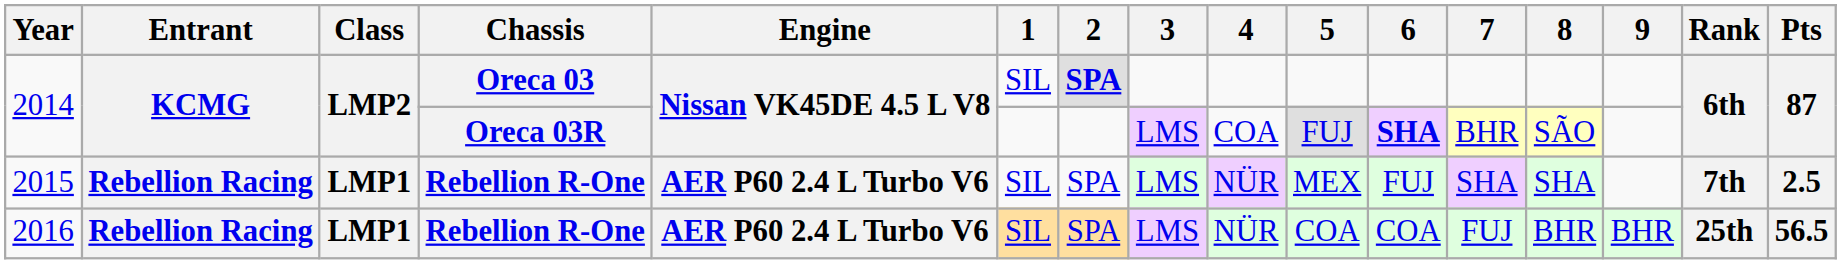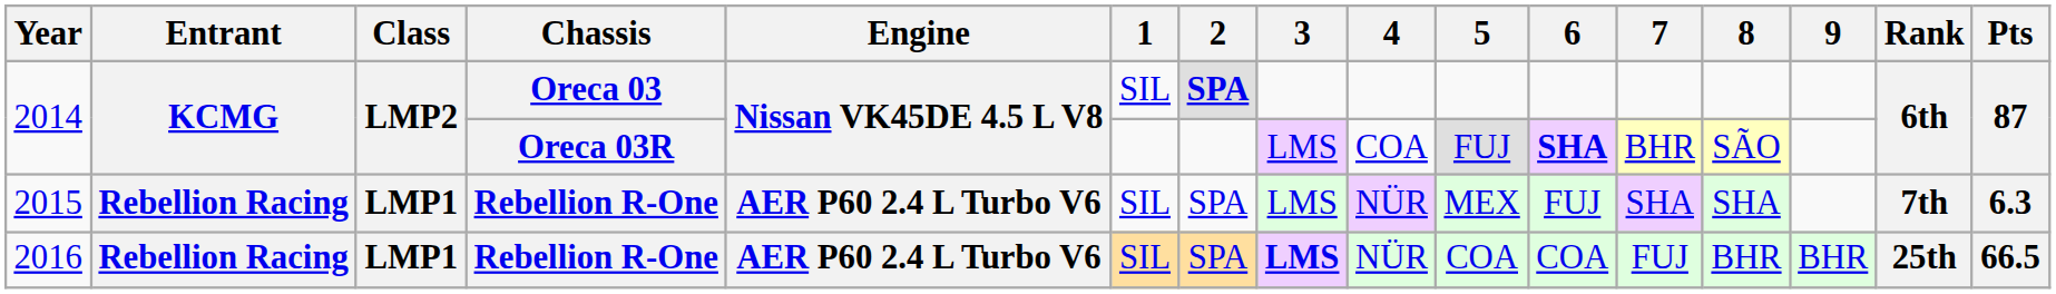 <table class="wikitable" style="text-align:center; font-size:85%">
 <tr>
 <th>Year</th>
 <th>Entrant</th>
 <th>Class</th>
 <th>Chassis</th>
 <th>Engine</th>
 <th>1</th>
 <th>2</th>
 <th>3</th>
 <th>4</th>
 <th>5</th>
 <th>6</th>
 <th>7</th>
 <th>8</th>
 <th>9</th>
 <th>Rank</th>
 <th>Pts</th>
 </tr>
 <tr>
 <td rowspan=2><a href='#'>2014</a></td>
 <th rowspan=2><a href='#'>KCMG</a></th>
 <th rowspan=2>LMP2</th>
 <th nowrap><a href='#'>Oreca 03</a></th>
 <th rowspan=2 nowrap><a href='#'>Nissan</a> VK45DE 4.5 L V8</th>
 <td><a href='#'>SIL</a></td>
 <td style="background:#DFDFDF;"><strong><a href='#'>SPA</a></strong><br></td>
 <td></td>
 <td></td>
 <td></td>
 <td></td>
 <td></td>
 <td></td>
 <td></td>
 <th rowspan=2>6th</th>
 <th rowspan=2>87</th>
 </tr>
 <tr>
 <th nowrap><a href='#'>Oreca 03R</a></th>
 <td></td>
 <td></td>
 <td style="background:#EFCFFF;"><a href='#'>LMS</a><br></td>
 <td><a href='#'>COA</a></td>
 <td style="background:#DFDFDF;"><a href='#'>FUJ</a><br></td>
 <td style="background:#EFCFFF;"><strong><a href='#'>SHA</a><br></strong></td>
 <td style="background:#FFFFBF;"><a href='#'>BHR</a><br></td>
 <td style="background:#FFFFBF;"><a href='#'>SÃO</a><br></td>
 <td></td>
 </tr>
 <tr>
 <td><a href='#'>2015</a></td>
 <th nowrap><a href='#'>Rebellion Racing</a></th>
 <th>LMP1</th>
 <th nowrap><a href='#'>Rebellion R-One</a></th>
 <th nowrap><a href='#'>AER</a> P60 2.4 L Turbo V6</th>
 <td><a href='#'>SIL</a></td>
 <td><a href='#'>SPA</a></td>
 <td style="background:#DFFFDF;"><a href='#'>LMS</a><br></td>
 <td style="background:#EFCFFF;"><a href='#'>NÜR</a><br></td>
 <td style="background:#DFFFDF;"><a href='#'>MEX</a><br></td>
 <td style="background:#DFFFDF;"><a href='#'>FUJ</a><br></td>
 <td style="background:#EFCFFF;"><a href='#'>SHA</a><br></td>
 <td style="background:#DFFFDF;"><a href='#'>SHA</a><br></td>
 <td></td>
 <th>7th</th>
-<th>2.5</th>
+<th>6.3</th>
 </tr>
 <tr>
 <td><a href='#'>2016</a></td>
 <th nowrap><a href='#'>Rebellion Racing</a></th>
 <th>LMP1</th>
 <th nowrap><a href='#'>Rebellion R-One</a></th>
 <th nowrap><a href='#'>AER</a> P60 2.4 L Turbo V6</th>
 <td style="background:#FFDF9F;"><a href='#'>SIL</a><br></td>
 <td style="background:#FFDF9F;"><a href='#'>SPA</a><br></td>
-<td style="background:#EFCFFF;"><a href='#'>LMS</a><br></td>
+<td style="background:#EFCFFF;"><strong><a href='#'>LMS</a><br></strong></td>
 <td style="background:#DFFFDF;"><a href='#'>NÜR</a><br></td>
 <td style="background:#DFFFDF;"><a href='#'>COA</a><br></td>
 <td style="background:#DFFFDF;"><a href='#'>COA</a><br></td>
 <td style="background:#DFFFDF;"><a href='#'>FUJ</a><br></td>
 <td style="background:#DFFFDF;"><a href='#'>BHR</a><br></td>
 <td style="background:#DFFFDF;"><a href='#'>BHR</a><br></td>
 <th>25th</th>
-<th>56.5</th>
+<th>66.5</th>
 </tr>
 </table>
